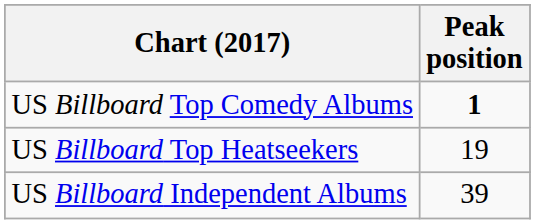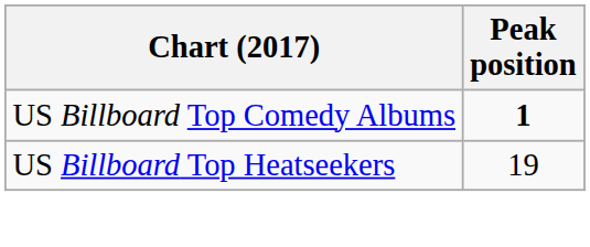 <table class="wikitable sortable">
 <tr>
 <th>Chart (2017)</th>
 <th>Peak<br>position</th>
 </tr>
 <tr>
 <td>US <em>Billboard</em> <a href='#'>Top Comedy Albums</a></td>
 <td style="text-align:center;"><strong>1</strong></td>
 </tr>
 <tr>
 <td>US <a href='#'><em>Billboard</em> Top Heatseekers</a></td>
 <td style="text-align:center;">19</td>
 </tr>
-<tr>
-<td>US <a href='#'><em>Billboard</em> Independent Albums</a></td>
-<td style="text-align:center;">39</td>
-</tr>
 </table>
